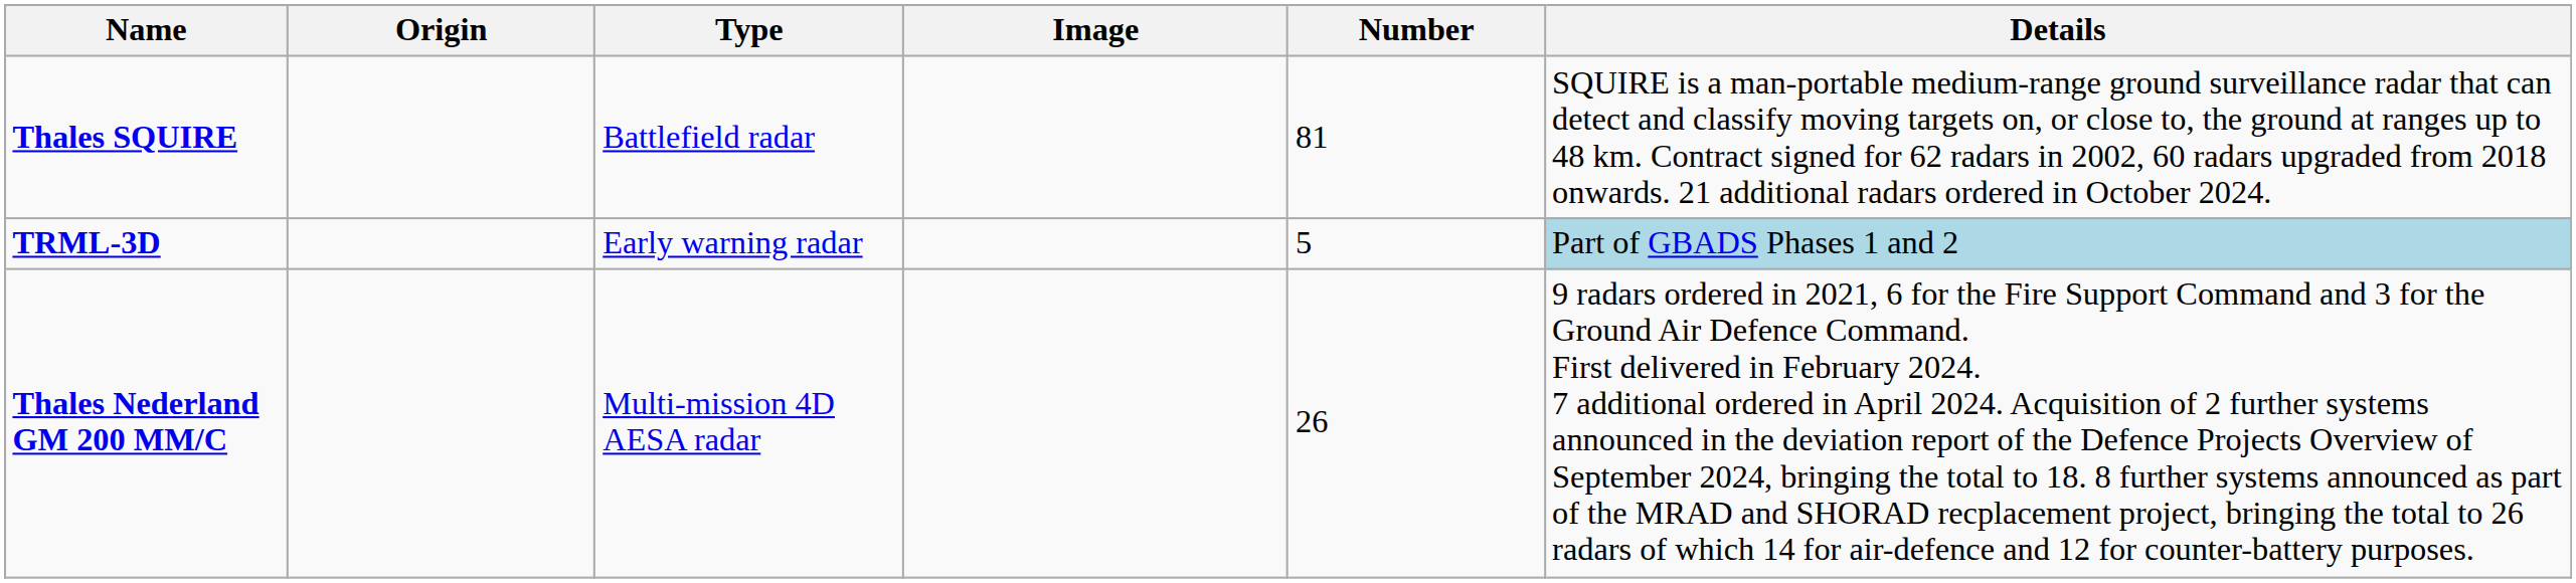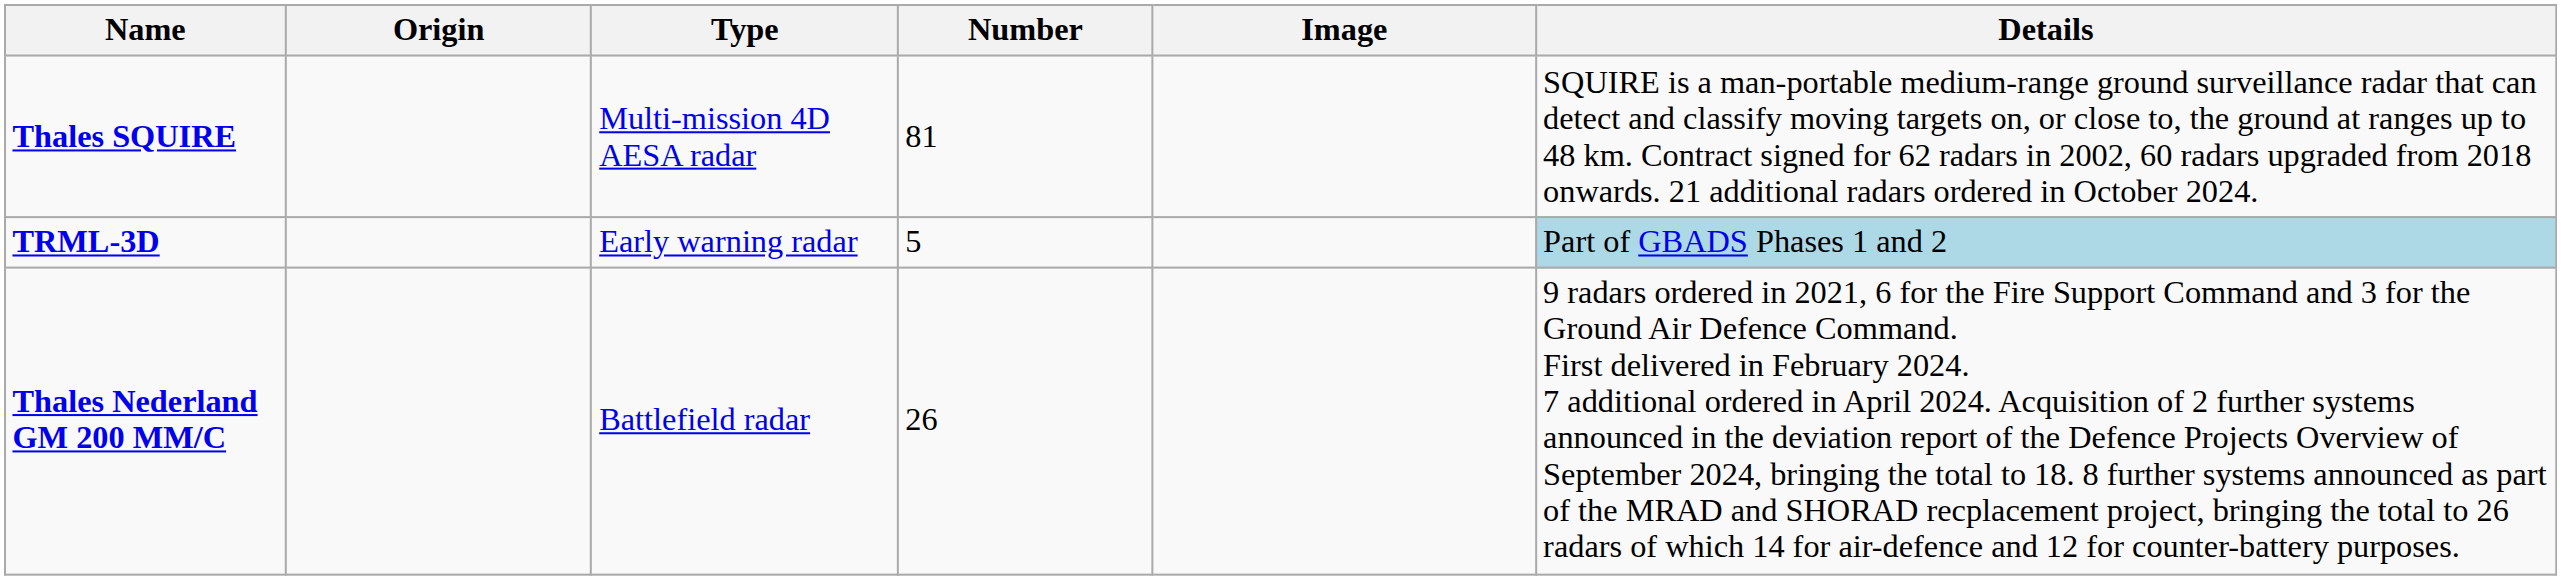 <table class="wikitable" style="margin:auto; width:100%;">
 <tr>
 <th style="text-align: center; width:11%;">Name</th>
 <th style="text-align: center; width:12%;">Origin</th>
 <th style="text-align: center; width:12%;">Type</th>
+<th style="text-align: center; width:10%;">Number</th>
 <th style="text-align: center; width:15%;">Image</th>
-<th style="text-align: center; width:10%;">Number</th>
 <th style="text-align: center; width:40%;">Details</th>
 </tr>
 <tr>
 <td><strong><a href='#'>Thales SQUIRE</a></strong></td>
 <td><small></small></td>
-<td><a href='#'>Battlefield radar</a></td>
+<td><a href='#'>Multi-mission 4D AESA radar</a></td>
+<td>81</td>
 <td></td>
-<td>81</td>
 <td>SQUIRE is a man-portable medium-range ground surveillance radar that can detect and classify moving targets on, or close to, the ground at ranges up to 48 km. Contract signed for 62 radars in 2002, 60 radars upgraded from 2018 onwards. 21 additional radars ordered in October 2024.</td>
 </tr>
 <tr>
 <td><strong><a href='#'>TRML-3D</a></strong></td>
 <td><small></small></td>
 <td><a href='#'>Early warning radar</a></td>
+<td>5</td>
 <td></td>
-<td>5</td>
 <td style="background: lightblue;">Part of <a href='#'>GBADS</a> Phases 1 and 2</td>
 </tr>
 <tr>
 <td><strong><a href='#'>Thales Nederland GM 200 MM/C</a></strong></td>
 <td><small></small></td>
-<td><a href='#'>Multi-mission 4D AESA radar</a></td>
+<td><a href='#'>Battlefield radar</a></td>
+<td>26</td>
 <td></td>
-<td>26</td>
 <td>9 radars ordered in 2021, 6 for the Fire Support Command and 3 for the Ground Air Defence Command.<br>First delivered in February 2024.<br>7 additional ordered in April 2024. Acquisition of 2 further systems announced in the deviation report of the Defence Projects Overview of September 2024, bringing the total to 18. 8 further systems announced as part of the MRAD and SHORAD recplacement project, bringing the total to 26 radars of which 14 for air-defence and 12 for counter-battery purposes.</td>
 </tr>
 </table>
